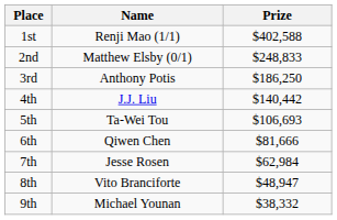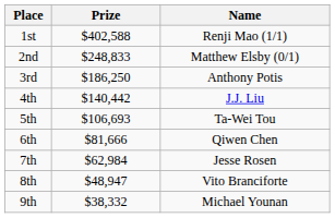 <table class="wikitable">
 <tr>
 <th width="50">Place</th>
+<th width="125">Prize</th>
 <th width="200">Name</th>
-<th width="125">Prize</th>
 </tr>
 <tr>
 <td align = "center">1st</td>
+<td align = "center">$402,588</td>
 <td align = "center"> Renji Mao (1/1)</td>
-<td align = "center">$402,588</td>
 </tr>
 <tr>
 <td align = "center">2nd</td>
+<td align = "center">$248,833</td>
 <td align = "center"> Matthew Elsby (0/1)</td>
-<td align = "center">$248,833</td>
 </tr>
 <tr>
 <td align = "center">3rd</td>
+<td align = "center">$186,250</td>
 <td align = "center"> Anthony Potis</td>
-<td align = "center">$186,250</td>
 </tr>
 <tr>
 <td align = "center">4th</td>
+<td align = "center">$140,442</td>
 <td align = "center"> <a href='#'>J.J. Liu</a></td>
-<td align = "center">$140,442</td>
 </tr>
 <tr>
 <td align = "center">5th</td>
+<td align = "center">$106,693</td>
 <td align = "center"> Ta-Wei Tou</td>
-<td align = "center">$106,693</td>
 </tr>
 <tr>
 <td align = "center">6th</td>
+<td align = "center">$81,666</td>
 <td align = "center"> Qiwen Chen</td>
-<td align = "center">$81,666</td>
 </tr>
 <tr>
 <td align = "center">7th</td>
+<td align = "center">$62,984</td>
 <td align = "center"> Jesse Rosen</td>
-<td align = "center">$62,984</td>
 </tr>
 <tr>
 <td align = "center">8th</td>
+<td align = "center">$48,947</td>
 <td align = "center"> Vito Branciforte</td>
-<td align = "center">$48,947</td>
 </tr>
 <tr>
 <td align = "center">9th</td>
+<td align = "center">$38,332</td>
 <td align = "center"> Michael Younan</td>
-<td align = "center">$38,332</td>
 </tr>
 </table>
